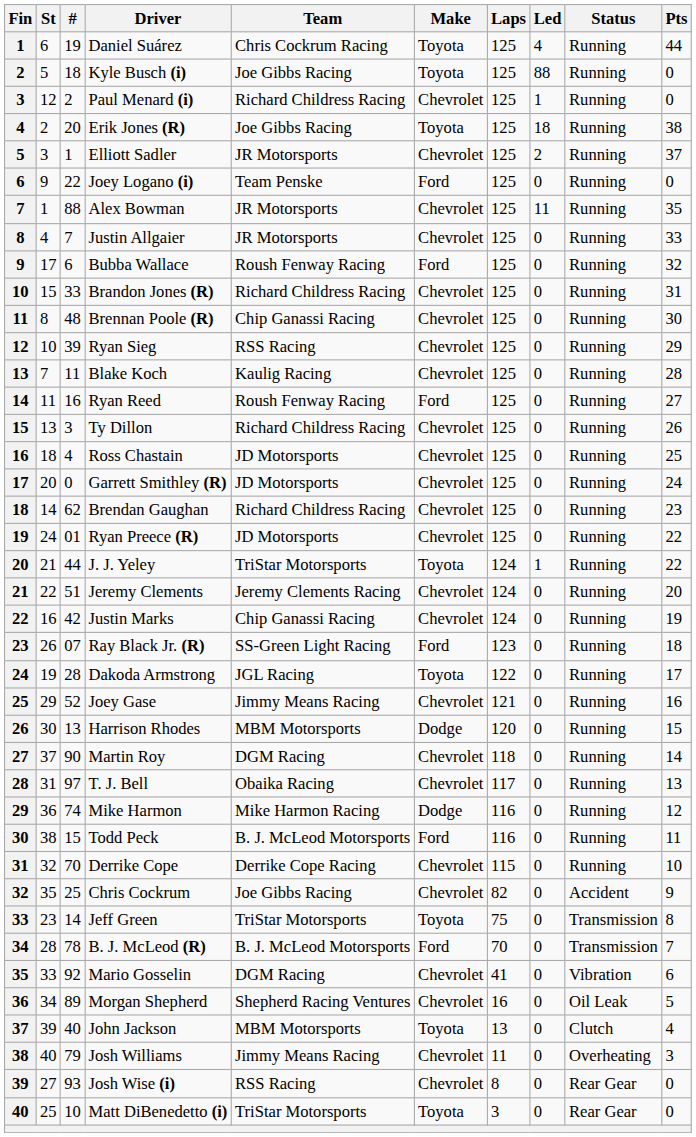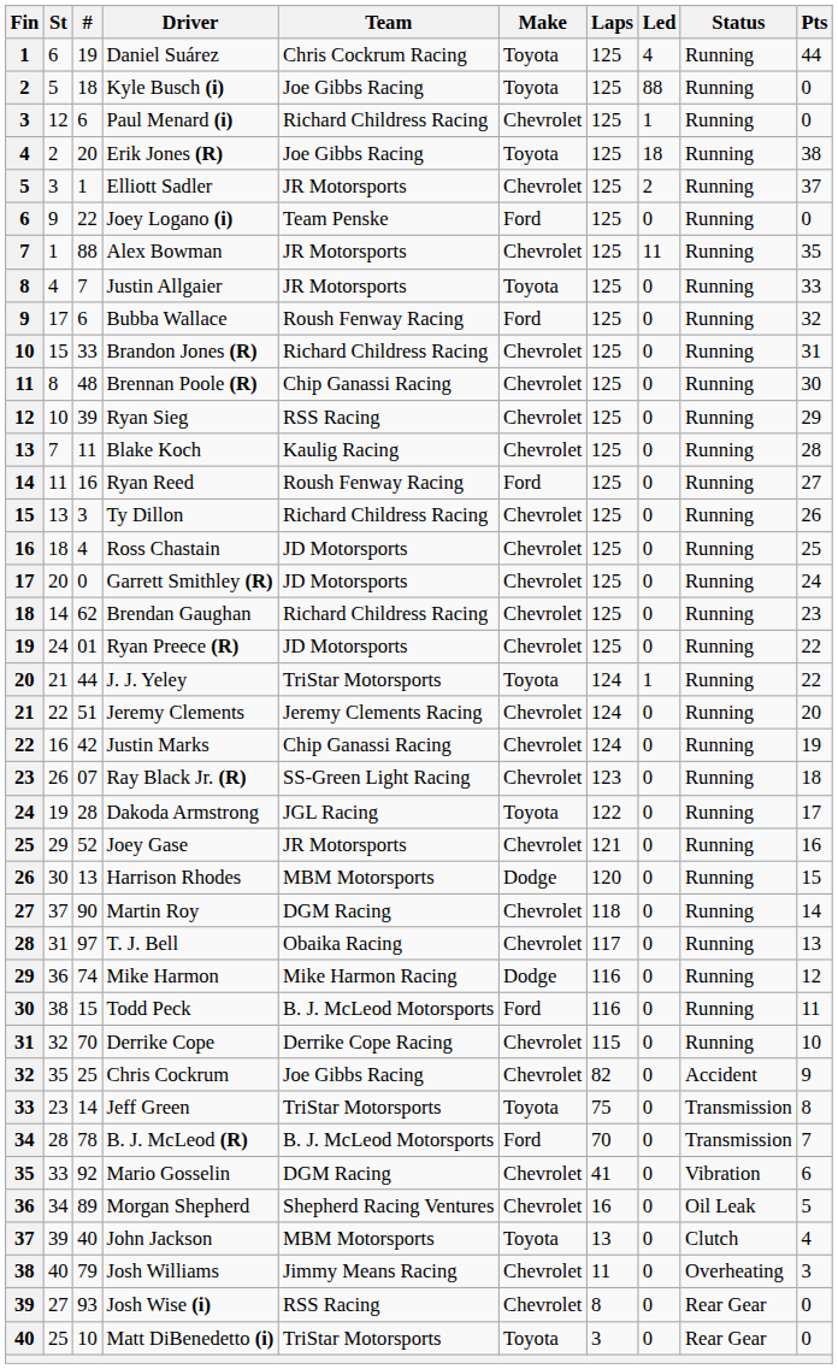 <table class="wikitable" style="font-size:95%">
 <tr>
 <th>Fin</th>
 <th>St</th>
 <th>#</th>
 <th>Driver</th>
 <th>Team</th>
 <th>Make</th>
 <th>Laps</th>
 <th>Led</th>
 <th>Status</th>
 <th>Pts</th>
 </tr>
 <tr>
 <th>1</th>
 <td>6</td>
 <td>19</td>
 <td>Daniel Suárez</td>
 <td>Chris Cockrum Racing</td>
 <td>Toyota</td>
 <td>125</td>
 <td>4</td>
 <td>Running</td>
 <td>44</td>
 </tr>
 <tr>
 <th>2</th>
 <td>5</td>
 <td>18</td>
 <td>Kyle Busch <strong>(i)</strong></td>
 <td>Joe Gibbs Racing</td>
 <td>Toyota</td>
 <td>125</td>
 <td>88</td>
 <td>Running</td>
 <td>0</td>
 </tr>
 <tr>
 <th>3</th>
 <td>12</td>
-<td>2</td>
+<td>6</td>
 <td>Paul Menard <strong>(i)</strong></td>
 <td>Richard Childress Racing</td>
 <td>Chevrolet</td>
 <td>125</td>
 <td>1</td>
 <td>Running</td>
 <td>0</td>
 </tr>
 <tr>
 <th>4</th>
 <td>2</td>
 <td>20</td>
 <td>Erik Jones <strong>(R)</strong></td>
 <td>Joe Gibbs Racing</td>
 <td>Toyota</td>
 <td>125</td>
 <td>18</td>
 <td>Running</td>
 <td>38</td>
 </tr>
 <tr>
 <th>5</th>
 <td>3</td>
 <td>1</td>
 <td>Elliott Sadler</td>
 <td>JR Motorsports</td>
 <td>Chevrolet</td>
 <td>125</td>
 <td>2</td>
 <td>Running</td>
 <td>37</td>
 </tr>
 <tr>
 <th>6</th>
 <td>9</td>
 <td>22</td>
 <td>Joey Logano <strong>(i)</strong></td>
 <td>Team Penske</td>
 <td>Ford</td>
 <td>125</td>
 <td>0</td>
 <td>Running</td>
 <td>0</td>
 </tr>
 <tr>
 <th>7</th>
 <td>1</td>
 <td>88</td>
 <td>Alex Bowman</td>
 <td>JR Motorsports</td>
 <td>Chevrolet</td>
 <td>125</td>
 <td>11</td>
 <td>Running</td>
 <td>35</td>
 </tr>
 <tr>
 <th>8</th>
 <td>4</td>
 <td>7</td>
 <td>Justin Allgaier</td>
 <td>JR Motorsports</td>
-<td>Chevrolet</td>
+<td>Toyota</td>
 <td>125</td>
 <td>0</td>
 <td>Running</td>
 <td>33</td>
 </tr>
 <tr>
 <th>9</th>
 <td>17</td>
 <td>6</td>
 <td>Bubba Wallace</td>
 <td>Roush Fenway Racing</td>
 <td>Ford</td>
 <td>125</td>
 <td>0</td>
 <td>Running</td>
 <td>32</td>
 </tr>
 <tr>
 <th>10</th>
 <td>15</td>
 <td>33</td>
 <td>Brandon Jones <strong>(R)</strong></td>
 <td>Richard Childress Racing</td>
 <td>Chevrolet</td>
 <td>125</td>
 <td>0</td>
 <td>Running</td>
 <td>31</td>
 </tr>
 <tr>
 <th>11</th>
 <td>8</td>
 <td>48</td>
 <td>Brennan Poole <strong>(R)</strong></td>
 <td>Chip Ganassi Racing</td>
 <td>Chevrolet</td>
 <td>125</td>
 <td>0</td>
 <td>Running</td>
 <td>30</td>
 </tr>
 <tr>
 <th>12</th>
 <td>10</td>
 <td>39</td>
 <td>Ryan Sieg</td>
 <td>RSS Racing</td>
 <td>Chevrolet</td>
 <td>125</td>
 <td>0</td>
 <td>Running</td>
 <td>29</td>
 </tr>
 <tr>
 <th>13</th>
 <td>7</td>
 <td>11</td>
 <td>Blake Koch</td>
 <td>Kaulig Racing</td>
 <td>Chevrolet</td>
 <td>125</td>
 <td>0</td>
 <td>Running</td>
 <td>28</td>
 </tr>
 <tr>
 <th>14</th>
 <td>11</td>
 <td>16</td>
 <td>Ryan Reed</td>
 <td>Roush Fenway Racing</td>
 <td>Ford</td>
 <td>125</td>
 <td>0</td>
 <td>Running</td>
 <td>27</td>
 </tr>
 <tr>
 <th>15</th>
 <td>13</td>
 <td>3</td>
 <td>Ty Dillon</td>
 <td>Richard Childress Racing</td>
 <td>Chevrolet</td>
 <td>125</td>
 <td>0</td>
 <td>Running</td>
 <td>26</td>
 </tr>
 <tr>
 <th>16</th>
 <td>18</td>
 <td>4</td>
 <td>Ross Chastain</td>
 <td>JD Motorsports</td>
 <td>Chevrolet</td>
 <td>125</td>
 <td>0</td>
 <td>Running</td>
 <td>25</td>
 </tr>
 <tr>
 <th>17</th>
 <td>20</td>
 <td>0</td>
 <td>Garrett Smithley <strong>(R)</strong></td>
 <td>JD Motorsports</td>
 <td>Chevrolet</td>
 <td>125</td>
 <td>0</td>
 <td>Running</td>
 <td>24</td>
 </tr>
 <tr>
 <th>18</th>
 <td>14</td>
 <td>62</td>
 <td>Brendan Gaughan</td>
 <td>Richard Childress Racing</td>
 <td>Chevrolet</td>
 <td>125</td>
 <td>0</td>
 <td>Running</td>
 <td>23</td>
 </tr>
 <tr>
 <th>19</th>
 <td>24</td>
 <td>01</td>
 <td>Ryan Preece <strong>(R)</strong></td>
 <td>JD Motorsports</td>
 <td>Chevrolet</td>
 <td>125</td>
 <td>0</td>
 <td>Running</td>
 <td>22</td>
 </tr>
 <tr>
 <th>20</th>
 <td>21</td>
 <td>44</td>
 <td>J. J. Yeley</td>
 <td>TriStar Motorsports</td>
 <td>Toyota</td>
 <td>124</td>
 <td>1</td>
 <td>Running</td>
 <td>22</td>
 </tr>
 <tr>
 <th>21</th>
 <td>22</td>
 <td>51</td>
 <td>Jeremy Clements</td>
 <td>Jeremy Clements Racing</td>
 <td>Chevrolet</td>
 <td>124</td>
 <td>0</td>
 <td>Running</td>
 <td>20</td>
 </tr>
 <tr>
 <th>22</th>
 <td>16</td>
 <td>42</td>
 <td>Justin Marks</td>
 <td>Chip Ganassi Racing</td>
 <td>Chevrolet</td>
 <td>124</td>
 <td>0</td>
 <td>Running</td>
 <td>19</td>
 </tr>
 <tr>
 <th>23</th>
 <td>26</td>
 <td>07</td>
 <td>Ray Black Jr. <strong>(R)</strong></td>
 <td>SS-Green Light Racing</td>
-<td>Ford</td>
+<td>Chevrolet</td>
 <td>123</td>
 <td>0</td>
 <td>Running</td>
 <td>18</td>
 </tr>
 <tr>
 <th>24</th>
 <td>19</td>
 <td>28</td>
 <td>Dakoda Armstrong</td>
 <td>JGL Racing</td>
 <td>Toyota</td>
 <td>122</td>
 <td>0</td>
 <td>Running</td>
 <td>17</td>
 </tr>
 <tr>
 <th>25</th>
 <td>29</td>
 <td>52</td>
 <td>Joey Gase</td>
-<td>Jimmy Means Racing</td>
+<td>JR Motorsports</td>
 <td>Chevrolet</td>
 <td>121</td>
 <td>0</td>
 <td>Running</td>
 <td>16</td>
 </tr>
 <tr>
 <th>26</th>
 <td>30</td>
 <td>13</td>
 <td>Harrison Rhodes</td>
 <td>MBM Motorsports</td>
 <td>Dodge</td>
 <td>120</td>
 <td>0</td>
 <td>Running</td>
 <td>15</td>
 </tr>
 <tr>
 <th>27</th>
 <td>37</td>
 <td>90</td>
 <td>Martin Roy</td>
 <td>DGM Racing</td>
 <td>Chevrolet</td>
 <td>118</td>
 <td>0</td>
 <td>Running</td>
 <td>14</td>
 </tr>
 <tr>
 <th>28</th>
 <td>31</td>
 <td>97</td>
 <td>T. J. Bell</td>
 <td>Obaika Racing</td>
 <td>Chevrolet</td>
 <td>117</td>
 <td>0</td>
 <td>Running</td>
 <td>13</td>
 </tr>
 <tr>
 <th>29</th>
 <td>36</td>
 <td>74</td>
 <td>Mike Harmon</td>
 <td>Mike Harmon Racing</td>
 <td>Dodge</td>
 <td>116</td>
 <td>0</td>
 <td>Running</td>
 <td>12</td>
 </tr>
 <tr>
 <th>30</th>
 <td>38</td>
 <td>15</td>
 <td>Todd Peck</td>
 <td>B. J. McLeod Motorsports</td>
 <td>Ford</td>
 <td>116</td>
 <td>0</td>
 <td>Running</td>
 <td>11</td>
 </tr>
 <tr>
 <th>31</th>
 <td>32</td>
 <td>70</td>
 <td>Derrike Cope</td>
 <td>Derrike Cope Racing</td>
 <td>Chevrolet</td>
 <td>115</td>
 <td>0</td>
 <td>Running</td>
 <td>10</td>
 </tr>
 <tr>
 <th>32</th>
 <td>35</td>
 <td>25</td>
 <td>Chris Cockrum</td>
 <td>Joe Gibbs Racing</td>
 <td>Chevrolet</td>
 <td>82</td>
 <td>0</td>
 <td>Accident</td>
 <td>9</td>
 </tr>
 <tr>
 <th>33</th>
 <td>23</td>
 <td>14</td>
 <td>Jeff Green</td>
 <td>TriStar Motorsports</td>
 <td>Toyota</td>
 <td>75</td>
 <td>0</td>
 <td>Transmission</td>
 <td>8</td>
 </tr>
 <tr>
 <th>34</th>
 <td>28</td>
 <td>78</td>
 <td>B. J. McLeod <strong>(R)</strong></td>
 <td>B. J. McLeod Motorsports</td>
 <td>Ford</td>
 <td>70</td>
 <td>0</td>
 <td>Transmission</td>
 <td>7</td>
 </tr>
 <tr>
 <th>35</th>
 <td>33</td>
 <td>92</td>
 <td>Mario Gosselin</td>
 <td>DGM Racing</td>
 <td>Chevrolet</td>
 <td>41</td>
 <td>0</td>
 <td>Vibration</td>
 <td>6</td>
 </tr>
 <tr>
 <th>36</th>
 <td>34</td>
 <td>89</td>
 <td>Morgan Shepherd</td>
 <td>Shepherd Racing Ventures</td>
 <td>Chevrolet</td>
 <td>16</td>
 <td>0</td>
 <td>Oil Leak</td>
 <td>5</td>
 </tr>
 <tr>
 <th>37</th>
 <td>39</td>
 <td>40</td>
 <td>John Jackson</td>
 <td>MBM Motorsports</td>
 <td>Toyota</td>
 <td>13</td>
 <td>0</td>
 <td>Clutch</td>
 <td>4</td>
 </tr>
 <tr>
 <th>38</th>
 <td>40</td>
 <td>79</td>
 <td>Josh Williams</td>
 <td>Jimmy Means Racing</td>
 <td>Chevrolet</td>
 <td>11</td>
 <td>0</td>
 <td>Overheating</td>
 <td>3</td>
 </tr>
 <tr>
 <th>39</th>
 <td>27</td>
 <td>93</td>
 <td>Josh Wise <strong>(i)</strong></td>
 <td>RSS Racing</td>
 <td>Chevrolet</td>
 <td>8</td>
 <td>0</td>
 <td>Rear Gear</td>
 <td>0</td>
 </tr>
 <tr>
 <th>40</th>
 <td>25</td>
 <td>10</td>
 <td>Matt DiBenedetto <strong>(i)</strong></td>
 <td>TriStar Motorsports</td>
 <td>Toyota</td>
 <td>3</td>
 <td>0</td>
 <td>Rear Gear</td>
 <td>0</td>
 </tr>
 <tr>
 <th colspan="10"></th>
 </tr>
 </table>
